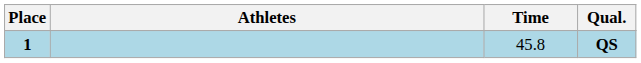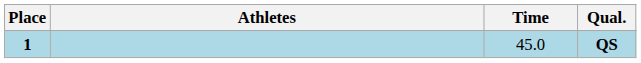 <table class=wikitable style="text-align:center">
 <tr>
 <th width=20>Place</th>
 <th width=460>Athletes</th>
 <th width=90>Time</th>
 <th width=50>Qual.</th>
 </tr>
 <tr>
 </tr>
 <tr bgcolor=lightblue>
 <td><strong>1</strong></td>
 <td align=left></td>
-<td>45.8</td>
+<td>45.0</td>
 <td><strong>QS</strong></td>
 </tr>
 </table>
